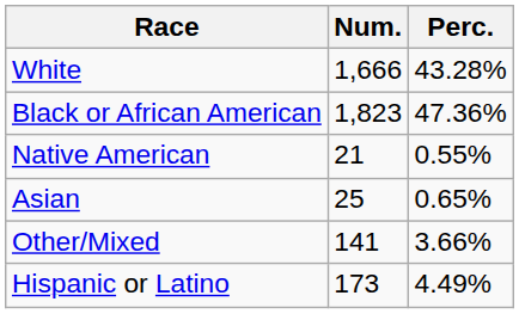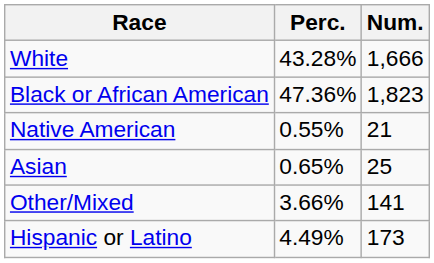 <table class="wikitable">
 <tr>
 <th>Race</th>
+<th>Perc.</th>
 <th>Num.</th>
-<th>Perc.</th>
 </tr>
 <tr>
 <td><a href='#'>White</a></td>
+<td>43.28%</td>
 <td>1,666</td>
-<td>43.28%</td>
 </tr>
 <tr>
 <td><a href='#'>Black or African American</a></td>
+<td>47.36%</td>
 <td>1,823</td>
-<td>47.36%</td>
 </tr>
 <tr>
 <td><a href='#'>Native American</a></td>
+<td>0.55%</td>
 <td>21</td>
-<td>0.55%</td>
 </tr>
 <tr>
 <td><a href='#'>Asian</a></td>
+<td>0.65%</td>
 <td>25</td>
-<td>0.65%</td>
 </tr>
 <tr>
 <td><a href='#'>Other/Mixed</a></td>
+<td>3.66%</td>
 <td>141</td>
-<td>3.66%</td>
 </tr>
 <tr>
 <td><a href='#'>Hispanic</a> or <a href='#'>Latino</a></td>
+<td>4.49%</td>
 <td>173</td>
-<td>4.49%</td>
 </tr>
 </table>
